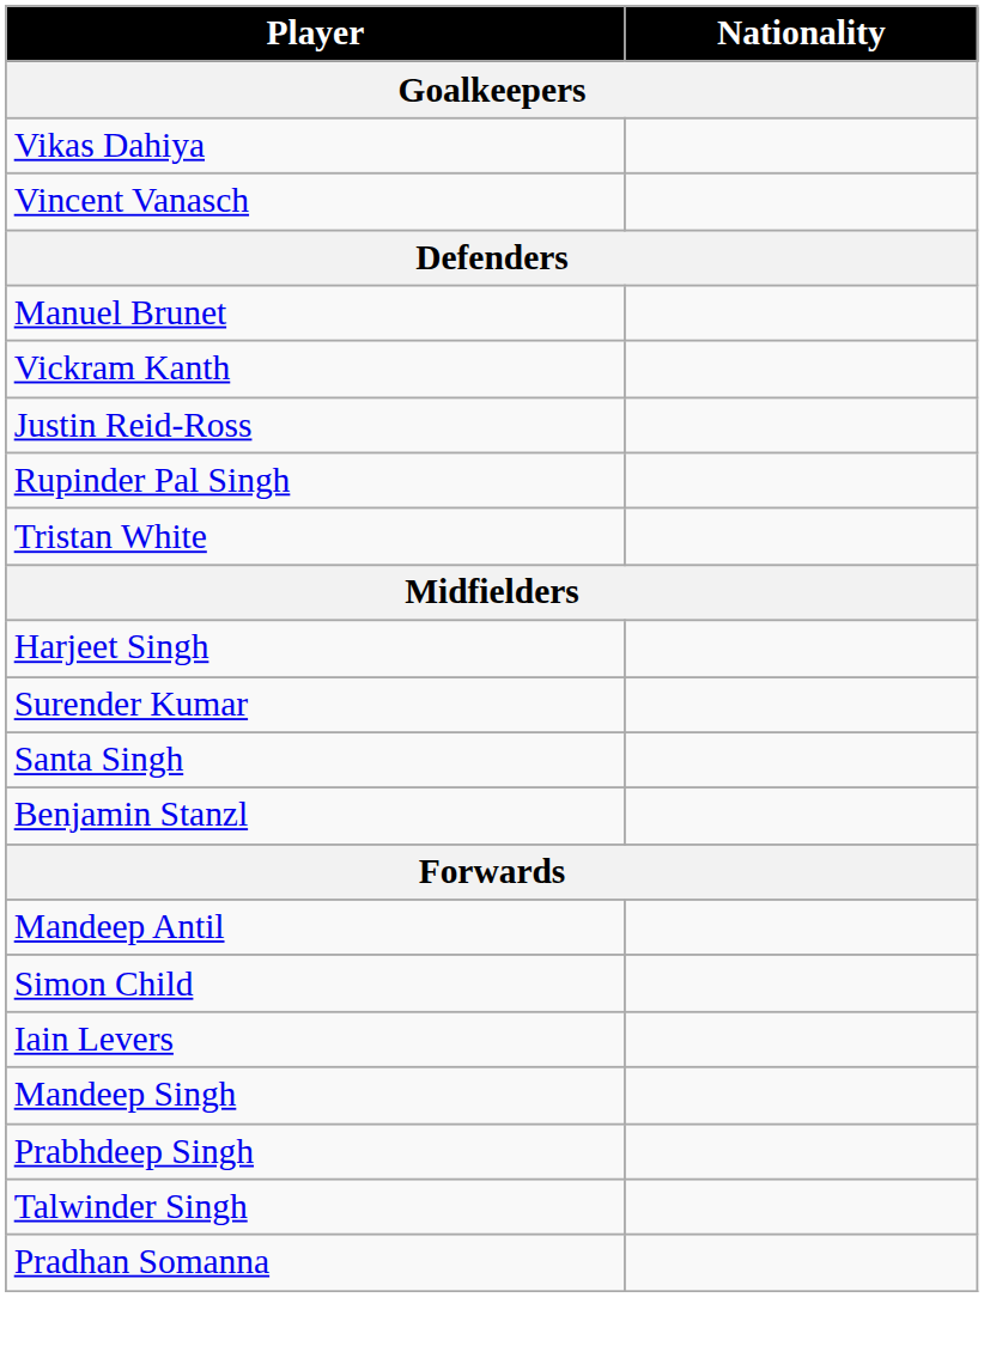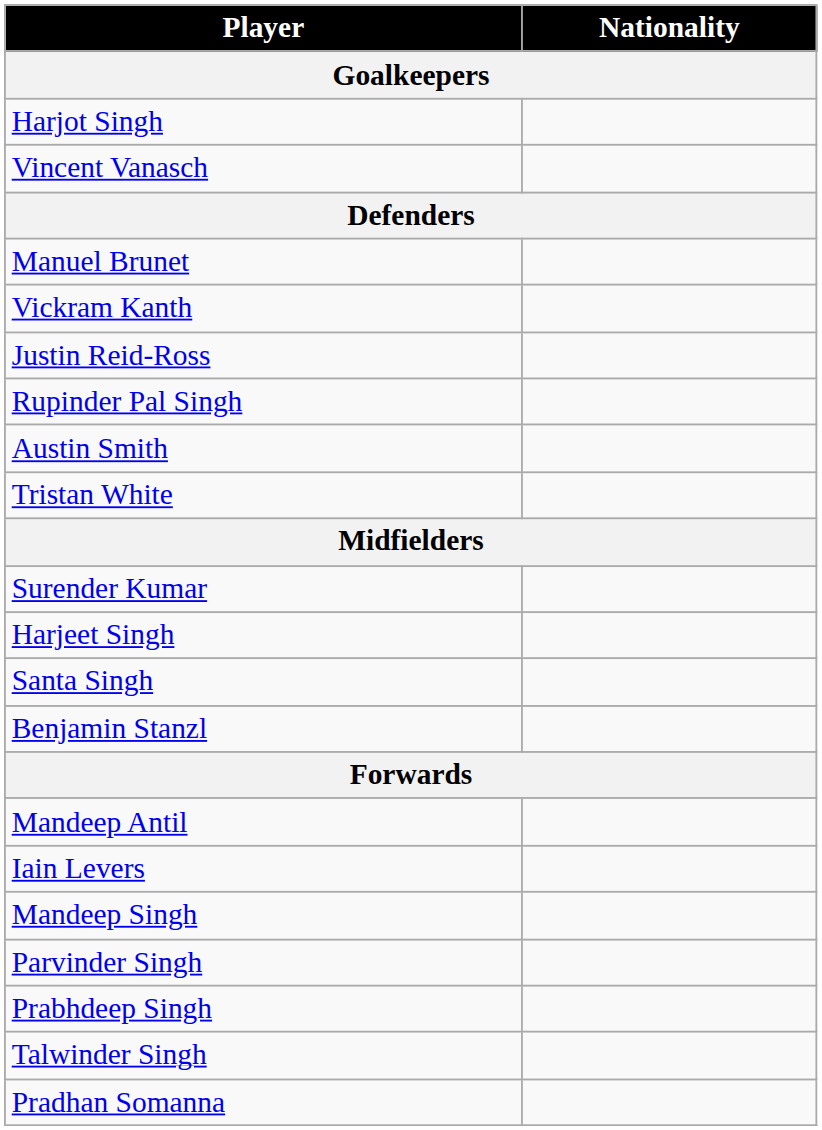 <table class="wikitable" style="width:35%; text-align:center;">
 <tr>
 <th width=35% style="background: black; color:#FFFFFF">Player</th>
 <th width=20% style="background: black; color:#FFFFFF">Nationality</th>
 </tr>
 <tr>
 <th colspan="2">Goalkeepers</th>
 </tr>
 <tr>
-<td style="text-align:left"><a href='#'>Vikas Dahiya</a></td>
+<td style="text-align:left"><a href='#'>Harjot Singh</a></td>
 <td style="text-align:left"></td>
 </tr>
 <tr>
 <td style="text-align:left"><a href='#'>Vincent Vanasch</a></td>
 <td style="text-align:left"></td>
 </tr>
 <tr>
 <th colspan="2">Defenders</th>
 </tr>
 <tr>
 <td style="text-align:left"><a href='#'>Manuel Brunet</a></td>
 <td style="text-align:left"></td>
 </tr>
 <tr>
 <td style="text-align:left"><a href='#'>Vickram Kanth</a></td>
 <td style="text-align:left"></td>
 </tr>
 <tr>
 <td style="text-align:left"><a href='#'>Justin Reid-Ross</a></td>
 <td style="text-align:left"></td>
 </tr>
 <tr>
 <td style="text-align:left"><a href='#'>Rupinder Pal Singh</a></td>
 <td style="text-align:left"></td>
 </tr>
 <tr>
+<td style="text-align:left"><a href='#'>Austin Smith</a></td>
+<td style="text-align:left"></td>
+</tr>
+<tr>
 <td style="text-align:left"><a href='#'>Tristan White</a></td>
 <td style="text-align:left"></td>
 </tr>
 <tr>
 <th colspan="2">Midfielders</th>
 </tr>
 <tr>
-<td style="text-align:left"><a href='#'>Harjeet Singh</a></td>
+<td style="text-align:left"><a href='#'>Surender Kumar</a></td>
 <td style="text-align:left"></td>
 </tr>
 <tr>
-<td style="text-align:left"><a href='#'>Surender Kumar</a></td>
+<td style="text-align:left"><a href='#'>Harjeet Singh</a></td>
 <td style="text-align:left"></td>
 </tr>
 <tr>
 <td style="text-align:left"><a href='#'>Santa Singh</a></td>
 <td style="text-align:left"></td>
 </tr>
 <tr>
 <td style="text-align:left"><a href='#'>Benjamin Stanzl</a></td>
 <td style="text-align:left"></td>
 </tr>
 <tr>
 <th colspan="2">Forwards</th>
 </tr>
 <tr>
 <td style="text-align:left"><a href='#'>Mandeep Antil</a></td>
 <td style="text-align:left"></td>
 </tr>
 <tr>
-<td style="text-align:left"><a href='#'>Simon Child</a></td>
-<td style="text-align:left"></td>
-</tr>
-<tr>
 <td style="text-align:left"><a href='#'>Iain Levers</a></td>
 <td style="text-align:left"></td>
 </tr>
 <tr>
 <td style="text-align:left"><a href='#'>Mandeep Singh</a></td>
+<td style="text-align:left"></td>
+</tr>
+<tr>
+<td style="text-align:left"><a href='#'>Parvinder Singh</a></td>
 <td style="text-align:left"></td>
 </tr>
 <tr>
 <td style="text-align:left"><a href='#'>Prabhdeep Singh</a></td>
 <td style="text-align:left"></td>
 </tr>
 <tr>
 <td style="text-align:left"><a href='#'>Talwinder Singh</a></td>
 <td style="text-align:left"></td>
 </tr>
 <tr>
 <td style="text-align:left"><a href='#'>Pradhan Somanna</a></td>
 <td style="text-align:left"></td>
 </tr>
 <tr>
 </tr>
 </table>
